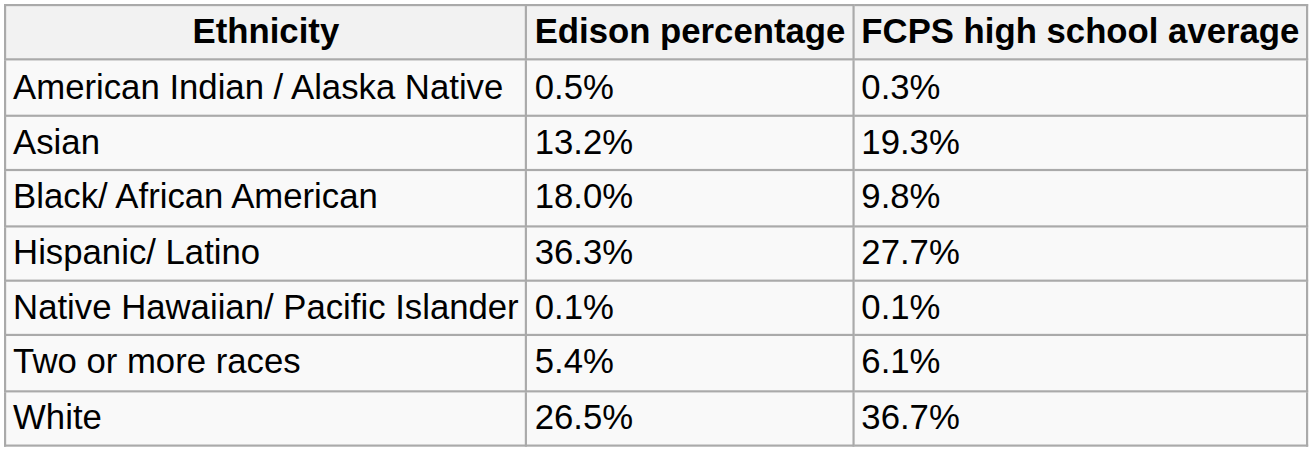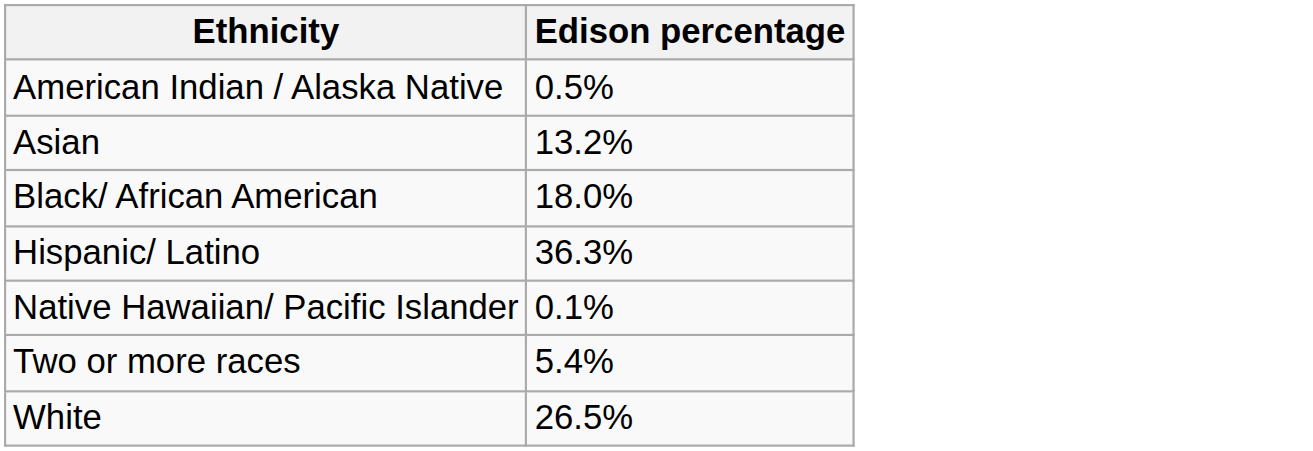 <table class="wikitable">
 <tr>
 <th>Ethnicity</th>
 <th>Edison percentage</th>
-<th>FCPS high school average</th>
 </tr>
 <tr>
 <td>American Indian / Alaska Native</td>
 <td>0.5%</td>
-<td>0.3%</td>
 </tr>
 <tr>
 <td>Asian</td>
 <td>13.2%</td>
-<td>19.3%</td>
 </tr>
 <tr>
 <td>Black/ African American</td>
 <td>18.0%</td>
-<td>9.8%</td>
 </tr>
 <tr>
 <td>Hispanic/ Latino</td>
 <td>36.3%</td>
-<td>27.7%</td>
 </tr>
 <tr>
 <td>Native Hawaiian/ Pacific Islander</td>
-<td>0.1%</td>
 <td>0.1%</td>
 </tr>
 <tr>
 <td>Two or more races</td>
 <td>5.4%</td>
-<td>6.1%</td>
 </tr>
 <tr>
 <td>White</td>
 <td>26.5%</td>
-<td>36.7%</td>
 </tr>
 </table>
